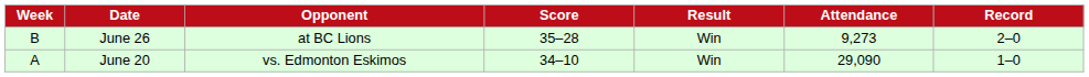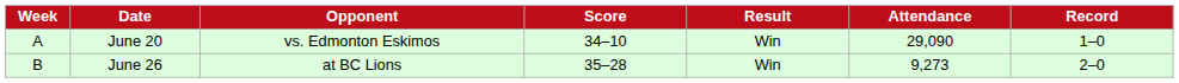 <table class="wikitable sortable">
 <tr>
 <th style="background:#bd0d18;color:#FFFFFF;"  width="4%">Week</th>
 <th style="background:#bd0d18;color:#FFFFFF;"  width="8%">Date</th>
 <th style="background:#bd0d18;color:#FFFFFF;"  width="20%">Opponent</th>
 <th style="background:#bd0d18;color:#FFFFFF;"  width="10%">Score</th>
 <th style="background:#bd0d18;color:#FFFFFF;"  width="10%">Result</th>
 <th style="background:#bd0d18;color:#FFFFFF;"  width="10%">Attendance</th>
 <th style="background:#bd0d18;color:#FFFFFF;"  width="10%">Record</th>
 </tr>
 <tr align="center" bgcolor="#ddffdd">
+<td>A</td>
+<td>June 20</td>
+<td>vs. Edmonton Eskimos</td>
+<td>34–10</td>
+<td>Win</td>
+<td>29,090</td>
+<td>1–0</td>
+</tr>
+<tr align="center" bgcolor="#ddffdd">
 <td>B</td>
 <td>June 26</td>
 <td>at BC Lions</td>
 <td>35–28</td>
 <td>Win</td>
 <td>9,273</td>
 <td>2–0</td>
 </tr>
-<tr align="center" bgcolor="#ddffdd">
-<td>A</td>
-<td>June 20</td>
-<td>vs. Edmonton Eskimos</td>
-<td>34–10</td>
-<td>Win</td>
-<td>29,090</td>
-<td>1–0</td>
-</tr>
 </table>
